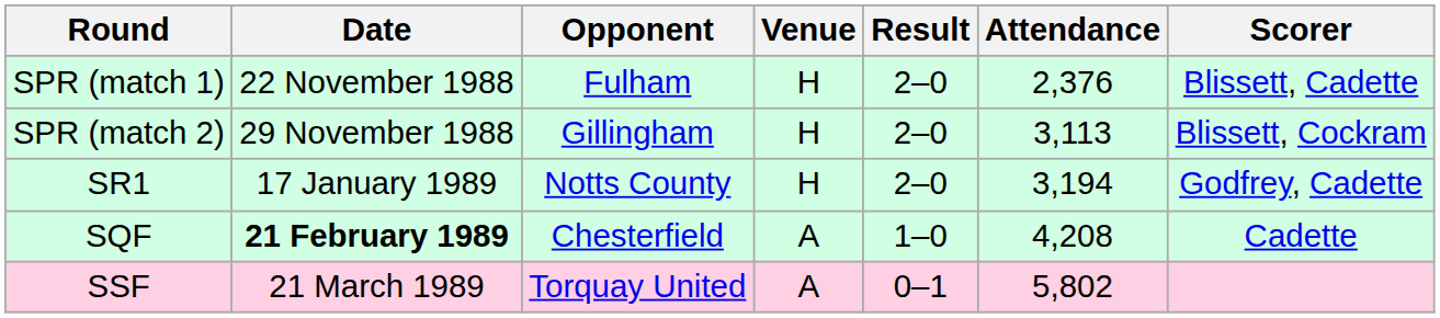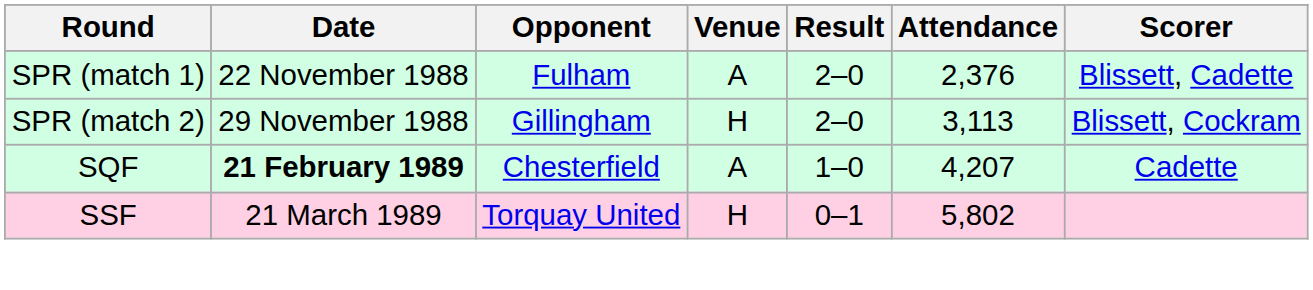 <table class="wikitable sortable" style="text-align:center;">
 <tr>
 <th>Round</th>
 <th>Date</th>
 <th>Opponent</th>
 <th>Venue</th>
 <th>Result</th>
 <th>Attendance</th>
 <th>Scorer</th>
 </tr>
 <tr style="background:#d0ffe3;">
 <td>SPR (match 1)</td>
 <td>22 November 1988</td>
 <td><a href='#'>Fulham</a></td>
-<td>H</td>
+<td>A</td>
 <td>2–0</td>
 <td>2,376</td>
 <td><a href='#'>Blissett</a>, <a href='#'>Cadette</a></td>
 </tr>
 <tr style="background:#d0ffe3;">
 <td>SPR (match 2)</td>
 <td>29 November 1988</td>
 <td><a href='#'>Gillingham</a></td>
 <td>H</td>
 <td>2–0</td>
 <td>3,113</td>
 <td><a href='#'>Blissett</a>, <a href='#'>Cockram</a></td>
 </tr>
 <tr style="background:#d0ffe3;">
-<td>SR1</td>
-<td>17 January 1989</td>
-<td><a href='#'>Notts County</a></td>
-<td>H</td>
-<td>2–0</td>
-<td>3,194</td>
-<td><a href='#'>Godfrey</a>, <a href='#'>Cadette</a></td>
-</tr>
-<tr style="background:#d0ffe3;">
 <td>SQF</td>
 <td><strong>21 February 1989</strong></td>
 <td><a href='#'>Chesterfield</a></td>
 <td>A</td>
 <td>1–0</td>
-<td>4,208</td>
+<td>4,207</td>
 <td><a href='#'>Cadette</a></td>
 </tr>
 <tr style="background:#ffd0e3;">
 <td>SSF</td>
 <td>21 March 1989</td>
 <td><a href='#'>Torquay United</a></td>
-<td>A</td>
+<td>H</td>
 <td>0–1</td>
 <td>5,802</td>
 <td></td>
 </tr>
 </table>
